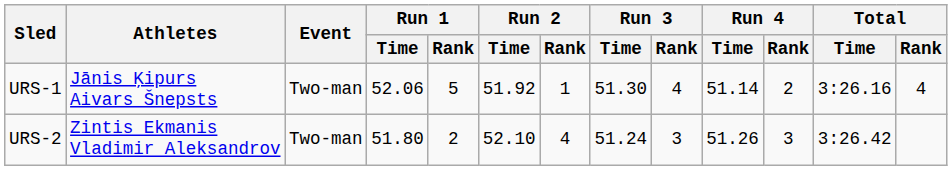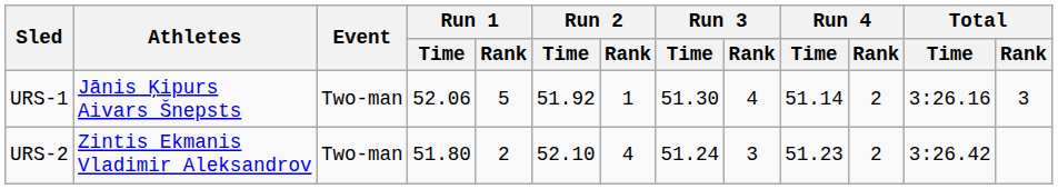 <table class="wikitable" border="1" style="font-size:90%">
 <tr>
 <th rowspan="2">Sled</th>
 <th rowspan="2">Athletes</th>
 <th rowspan="2">Event</th>
 <th colspan="2">Run 1</th>
 <th colspan="2">Run 2</th>
 <th colspan="2">Run 3</th>
 <th colspan="2">Run 4</th>
 <th colspan="2">Total</th>
 </tr>
 <tr>
 <th>Time</th>
 <th>Rank</th>
 <th>Time</th>
 <th>Rank</th>
 <th>Time</th>
 <th>Rank</th>
 <th>Time</th>
 <th>Rank</th>
 <th>Time</th>
 <th>Rank</th>
 </tr>
 <tr>
 <td align="center">URS-1</td>
 <td><a href='#'>Jānis Ķipurs</a><br><a href='#'>Aivars Šnepsts</a></td>
 <td>Two-man</td>
 <td align="center">52.06</td>
 <td align="center">5</td>
 <td align="center">51.92</td>
 <td align="center">1</td>
 <td align="center">51.30</td>
 <td align="center">4</td>
 <td align="center">51.14</td>
 <td align="center">2</td>
 <td align="center">3:26.16</td>
-<td align="center">4</td>
+<td align="center">3</td>
 </tr>
 <tr>
 <td align="center">URS-2</td>
 <td><a href='#'>Zintis Ekmanis</a><br><a href='#'>Vladimir Aleksandrov</a></td>
 <td>Two-man</td>
 <td align="center">51.80</td>
 <td align="center">2</td>
 <td align="center">52.10</td>
 <td align="center">4</td>
 <td align="center">51.24</td>
 <td align="center">3</td>
-<td align="center">51.26</td>
-<td align="center">3</td>
+<td align="center">51.23</td>
+<td align="center">2</td>
 <td align="center">3:26.42</td>
 <td align="center"></td>
 </tr>
 </table>
